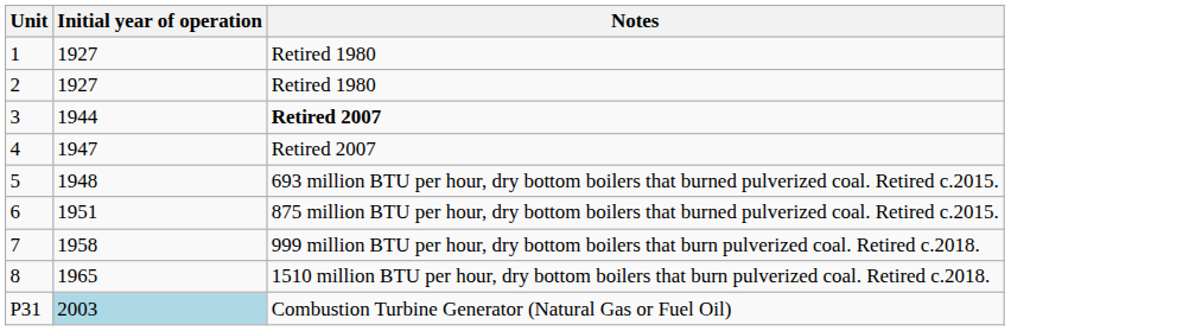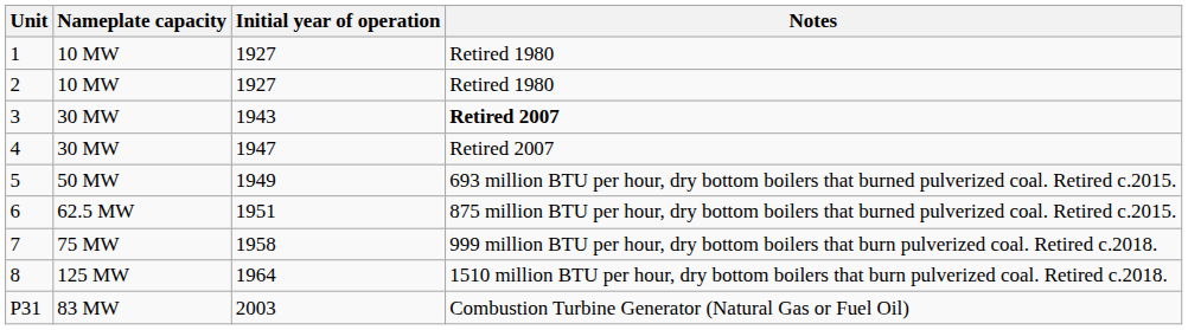 <table class="sortable wikitable">
 <tr>
 <th>Unit</th>
+<th>Nameplate capacity</th>
 <th>Initial year of operation</th>
 <th>Notes</th>
 </tr>
 <tr>
 <td>1</td>
+<td>10 MW</td>
 <td>1927</td>
 <td>Retired 1980</td>
 </tr>
 <tr>
 <td>2</td>
+<td>10 MW</td>
 <td>1927</td>
 <td>Retired 1980</td>
 </tr>
 <tr>
 <td>3</td>
-<td>1944</td>
+<td>30 MW</td>
+<td>1943</td>
 <td><strong>Retired 2007</strong></td>
 </tr>
 <tr>
 <td>4</td>
+<td>30 MW</td>
 <td>1947</td>
 <td>Retired 2007</td>
 </tr>
 <tr>
 <td>5</td>
-<td>1948</td>
+<td>50 MW</td>
+<td>1949</td>
 <td>693 million BTU per hour, dry bottom boilers that burned pulverized coal. Retired c.2015.</td>
 </tr>
 <tr>
 <td>6</td>
+<td>62.5 MW</td>
 <td>1951</td>
 <td>875 million BTU per hour, dry bottom boilers that burned pulverized coal. Retired c.2015.</td>
 </tr>
 <tr>
 <td>7</td>
+<td>75 MW</td>
 <td>1958</td>
 <td>999 million BTU per hour, dry bottom boilers that burn pulverized coal. Retired c.2018.</td>
 </tr>
 <tr>
 <td>8</td>
-<td>1965</td>
+<td>125 MW</td>
+<td>1964</td>
 <td>1510 million BTU per hour, dry bottom boilers that burn pulverized coal. Retired c.2018.</td>
 </tr>
 <tr>
 <td>P31</td>
-<td style="background: lightblue;">2003</td>
+<td>83 MW</td>
+<td>2003</td>
 <td>Combustion Turbine Generator (Natural Gas or Fuel Oil)</td>
 </tr>
 </table>
